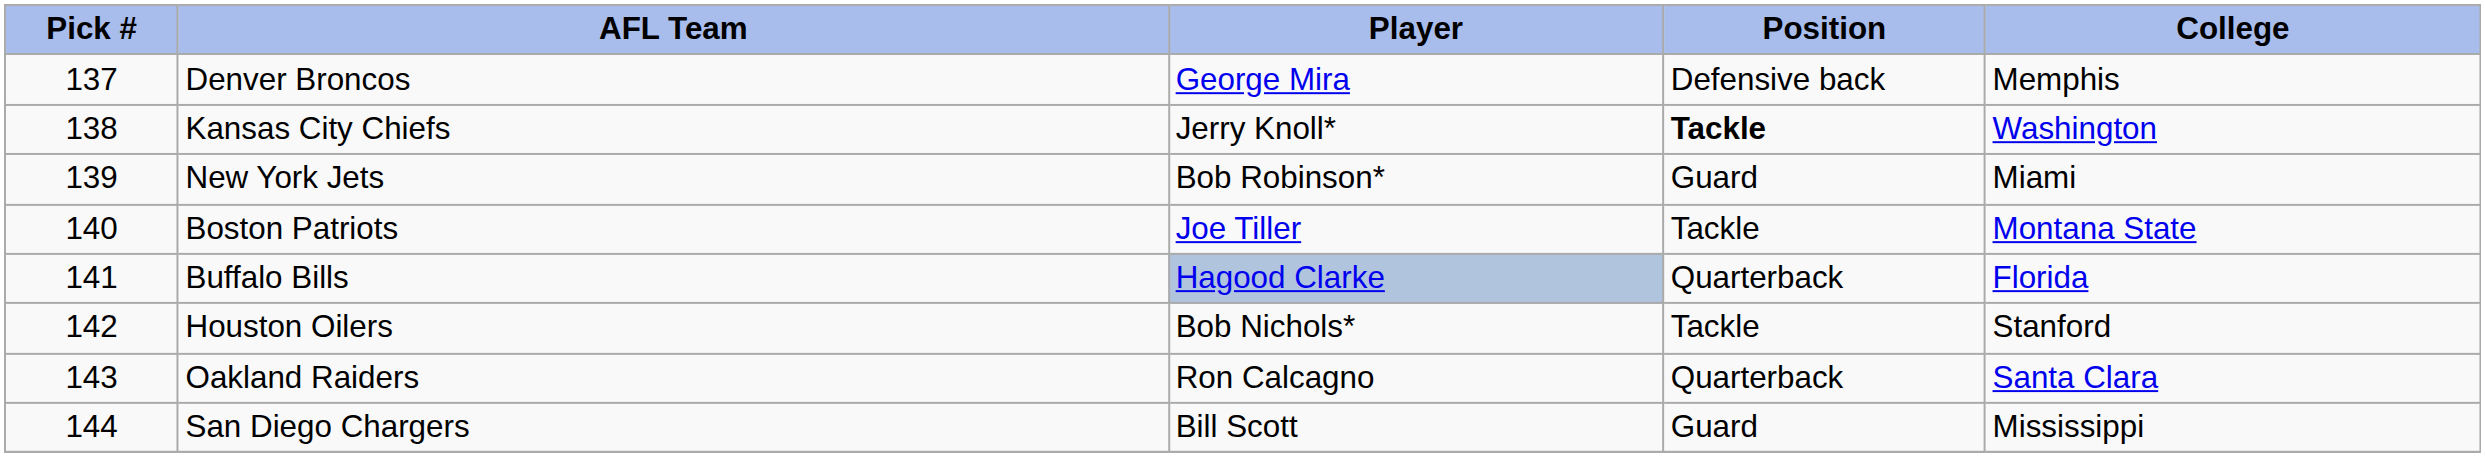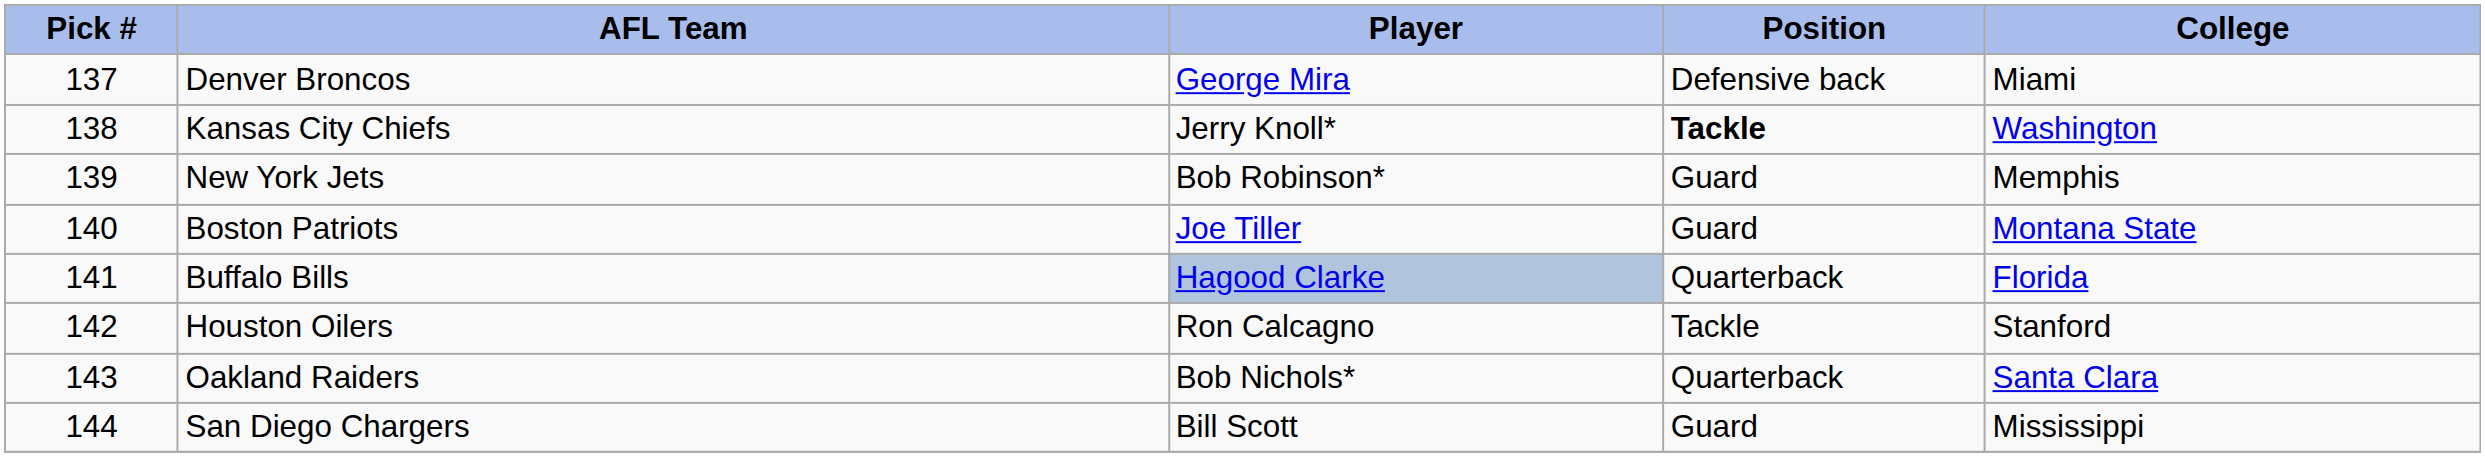 <table class="wikitable sortable sortable" style="width: 100%">
 <tr>
 <th style="background:#A8BDEC;" width=7%>Pick #</th>
 <th width=40% style="background:#A8BDEC;">AFL Team</th>
 <th width=20% style="background:#A8BDEC;">Player</th>
 <th width=13% style="background:#A8BDEC;">Position</th>
 <th style="background:#A8BDEC;">College</th>
 </tr>
 <tr>
 <td align=center>137</td>
 <td>Denver Broncos</td>
 <td><a href='#'>George Mira</a></td>
 <td>Defensive back</td>
-<td>Memphis</td>
+<td>Miami</td>
 </tr>
 <tr>
 <td align=center>138</td>
 <td>Kansas City Chiefs</td>
 <td>Jerry Knoll*</td>
 <td><strong>Tackle</strong></td>
 <td><a href='#'>Washington</a></td>
 </tr>
 <tr>
 <td align=center>139</td>
 <td>New York Jets</td>
 <td>Bob Robinson*</td>
 <td>Guard</td>
-<td>Miami</td>
+<td>Memphis</td>
 </tr>
 <tr>
 <td align=center>140</td>
 <td>Boston Patriots</td>
 <td><a href='#'>Joe Tiller</a></td>
-<td>Tackle</td>
+<td>Guard</td>
 <td><a href='#'>Montana State</a></td>
 </tr>
 <tr>
 <td align=center>141</td>
 <td>Buffalo Bills</td>
 <td bgcolor=lightsteelblue><a href='#'>Hagood Clarke</a></td>
 <td>Quarterback</td>
 <td><a href='#'>Florida</a></td>
 </tr>
 <tr>
 <td align=center>142</td>
 <td>Houston Oilers</td>
-<td>Bob Nichols*</td>
+<td>Ron Calcagno</td>
 <td>Tackle</td>
 <td>Stanford</td>
 </tr>
 <tr>
 <td align=center>143</td>
 <td>Oakland Raiders</td>
-<td>Ron Calcagno</td>
+<td>Bob Nichols*</td>
 <td>Quarterback</td>
 <td><a href='#'>Santa Clara</a></td>
 </tr>
 <tr>
 <td align=center>144</td>
 <td>San Diego Chargers</td>
 <td>Bill Scott</td>
 <td>Guard</td>
 <td>Mississippi</td>
 </tr>
 <tr>
 </tr>
 </table>
